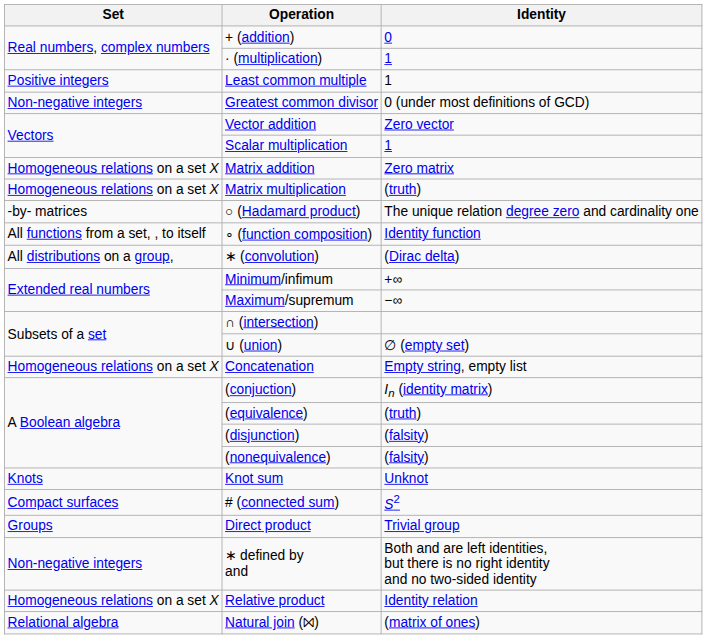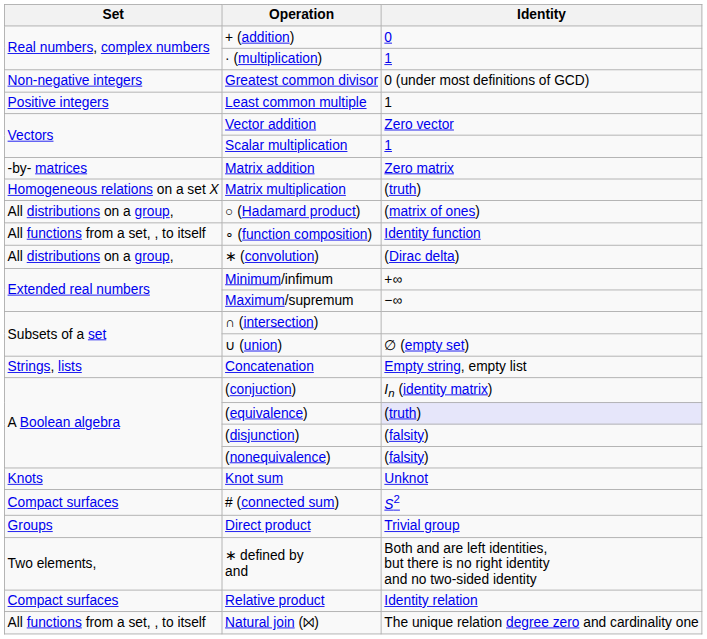 <table class="wikitable">
 <tr>
 <th>Set</th>
 <th>Operation</th>
 <th>Identity</th>
 </tr>
 <tr>
 <td rowspan = "2"><a href='#'>Real numbers</a>, <a href='#'>complex numbers</a></td>
 <td>+ (<a href='#'>addition</a>)</td>
 <td><a href='#'>0</a></td>
 </tr>
 <tr>
 <td>· (<a href='#'>multiplication</a>)</td>
 <td><a href='#'>1</a></td>
 </tr>
 <tr>
+<td><a href='#'>Non-negative integers</a></td>
+<td><a href='#'>Greatest common divisor</a></td>
+<td>0 (under most definitions of GCD)</td>
+</tr>
+<tr>
 <td><a href='#'>Positive integers</a></td>
 <td><a href='#'>Least common multiple</a></td>
 <td>1</td>
-</tr>
-<tr>
-<td><a href='#'>Non-negative integers</a></td>
-<td><a href='#'>Greatest common divisor</a></td>
-<td>0 (under most definitions of GCD)</td>
 </tr>
 <tr>
 <td rowspan = "2"><a href='#'>Vectors</a></td>
 <td><a href='#'>Vector addition</a></td>
 <td><a href='#'>Zero vector</a></td>
 </tr>
 <tr>
 <td><a href='#'>Scalar multiplication</a></td>
 <td><a href='#'>1</a></td>
 </tr>
 <tr>
-<td><a href='#'>Homogeneous relations</a> on a set <em>X</em></td>
+<td>-by- <a href='#'>matrices</a></td>
 <td><a href='#'>Matrix addition</a></td>
 <td><a href='#'>Zero matrix</a></td>
 </tr>
 <tr>
 <td><a href='#'>Homogeneous relations</a> on a set <em>X</em></td>
 <td><a href='#'>Matrix multiplication</a></td>
 <td> (<a href='#'>truth</a>)</td>
 </tr>
 <tr>
-<td>-by- matrices</td>
+<td>All <a href='#'>distributions</a> on a <a href='#'>group</a>, </td>
 <td>○ (<a href='#'>Hadamard product</a>)</td>
-<td>The unique relation <a href='#'>degree zero</a> and cardinality one</td>
+<td> (<a href='#'>matrix of ones</a>)</td>
 </tr>
 <tr>
 <td>All <a href='#'>functions</a> from a set, , to itself</td>
 <td>∘ (<a href='#'>function composition</a>)</td>
 <td><a href='#'>Identity function</a></td>
 </tr>
 <tr>
 <td>All <a href='#'>distributions</a> on a <a href='#'>group</a>, </td>
 <td>∗ (<a href='#'>convolution</a>)</td>
 <td> (<a href='#'>Dirac delta</a>)</td>
 </tr>
 <tr>
 <td rowspan = "2"><a href='#'>Extended real numbers</a></td>
 <td><a href='#'>Minimum</a>/infimum</td>
 <td>+∞</td>
 </tr>
 <tr>
 <td><a href='#'>Maximum</a>/supremum</td>
 <td>−∞</td>
 </tr>
 <tr>
 <td rowspan = "2">Subsets of a <a href='#'>set</a> </td>
 <td>∩ (<a href='#'>intersection</a>)</td>
 <td></td>
 </tr>
 <tr>
 <td>∪ (<a href='#'>union</a>)</td>
 <td>∅ (<a href='#'>empty set</a>)</td>
 </tr>
 <tr>
-<td><a href='#'>Homogeneous relations</a> on a set <em>X</em></td>
+<td><a href='#'>Strings</a>, <a href='#'>lists</a></td>
 <td><a href='#'>Concatenation</a></td>
 <td><a href='#'>Empty string</a>, empty list</td>
 </tr>
 <tr>
 <td rowspan = "4">A <a href='#'>Boolean algebra</a></td>
 <td> (<a href='#'>conjuction</a>)</td>
 <td><em>I</em><sub><em>n</em></sub> (<a href='#'>identity matrix</a>)</td>
 </tr>
 <tr>
 <td> (<a href='#'>equivalence</a>)</td>
-<td> (<a href='#'>truth</a>)</td>
+<td style="background: lavender;"> (<a href='#'>truth</a>)</td>
 </tr>
 <tr>
 <td> (<a href='#'>disjunction</a>)</td>
 <td> (<a href='#'>falsity</a>)</td>
 </tr>
 <tr>
 <td> (<a href='#'>nonequivalence</a>)</td>
 <td> (<a href='#'>falsity</a>)</td>
 </tr>
 <tr>
 <td><a href='#'>Knots</a></td>
 <td><a href='#'>Knot sum</a></td>
 <td><a href='#'>Unknot</a></td>
 </tr>
 <tr>
 <td><a href='#'>Compact surfaces</a></td>
 <td># (<a href='#'>connected sum</a>)</td>
 <td><a href='#'><em>S</em><sup>2</sup></a></td>
 </tr>
 <tr>
 <td><a href='#'>Groups</a></td>
 <td><a href='#'>Direct product</a></td>
 <td><a href='#'>Trivial group</a></td>
 </tr>
 <tr>
-<td><a href='#'>Non-negative integers</a></td>
+<td>Two elements, </td>
 <td>∗ defined by<br>  and <br> </td>
 <td>Both  and  are left identities,<br> but there is no right identity<br> and no two-sided identity</td>
 </tr>
 <tr>
-<td><a href='#'>Homogeneous relations</a> on a set <em>X</em></td>
+<td><a href='#'>Compact surfaces</a></td>
 <td><a href='#'>Relative product</a></td>
 <td><a href='#'>Identity relation</a></td>
 </tr>
 <tr>
-<td><a href='#'>Relational algebra</a></td>
+<td>All <a href='#'>functions</a> from a set, , to itself</td>
 <td><a href='#'>Natural join</a> (⨝)</td>
-<td> (<a href='#'>matrix of ones</a>)</td>
+<td>The unique relation <a href='#'>degree zero</a> and cardinality one</td>
 </tr>
 </table>
